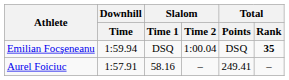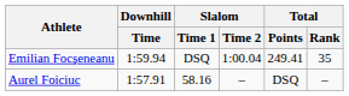 <table class="wikitable" style="font-size:90%">
 <tr>
 <th rowspan="2">Athlete</th>
 <th>Downhill</th>
 <th colspan="2">Slalom</th>
 <th colspan="2">Total</th>
 </tr>
 <tr>
 <th>Time</th>
 <th>Time 1</th>
 <th>Time 2</th>
 <th>Points</th>
 <th>Rank</th>
 </tr>
 <tr>
 <td><a href='#'>Emilian Focşeneanu</a></td>
 <td align="center">1:59.94</td>
 <td align="center">DSQ</td>
 <td align="center">1:00.04</td>
-<td align="center">DSQ</td>
-<td align="center"><strong>35</strong></td>
+<td align="center">249.41</td>
+<td align="center">35</td>
 </tr>
 <tr>
 <td><a href='#'>Aurel Foiciuc</a></td>
 <td align="center">1:57.91</td>
 <td align="center">58.16</td>
 <td align="center">–</td>
-<td align="center">249.41</td>
+<td align="center">DSQ</td>
 <td align="center">–</td>
 </tr>
 </table>
